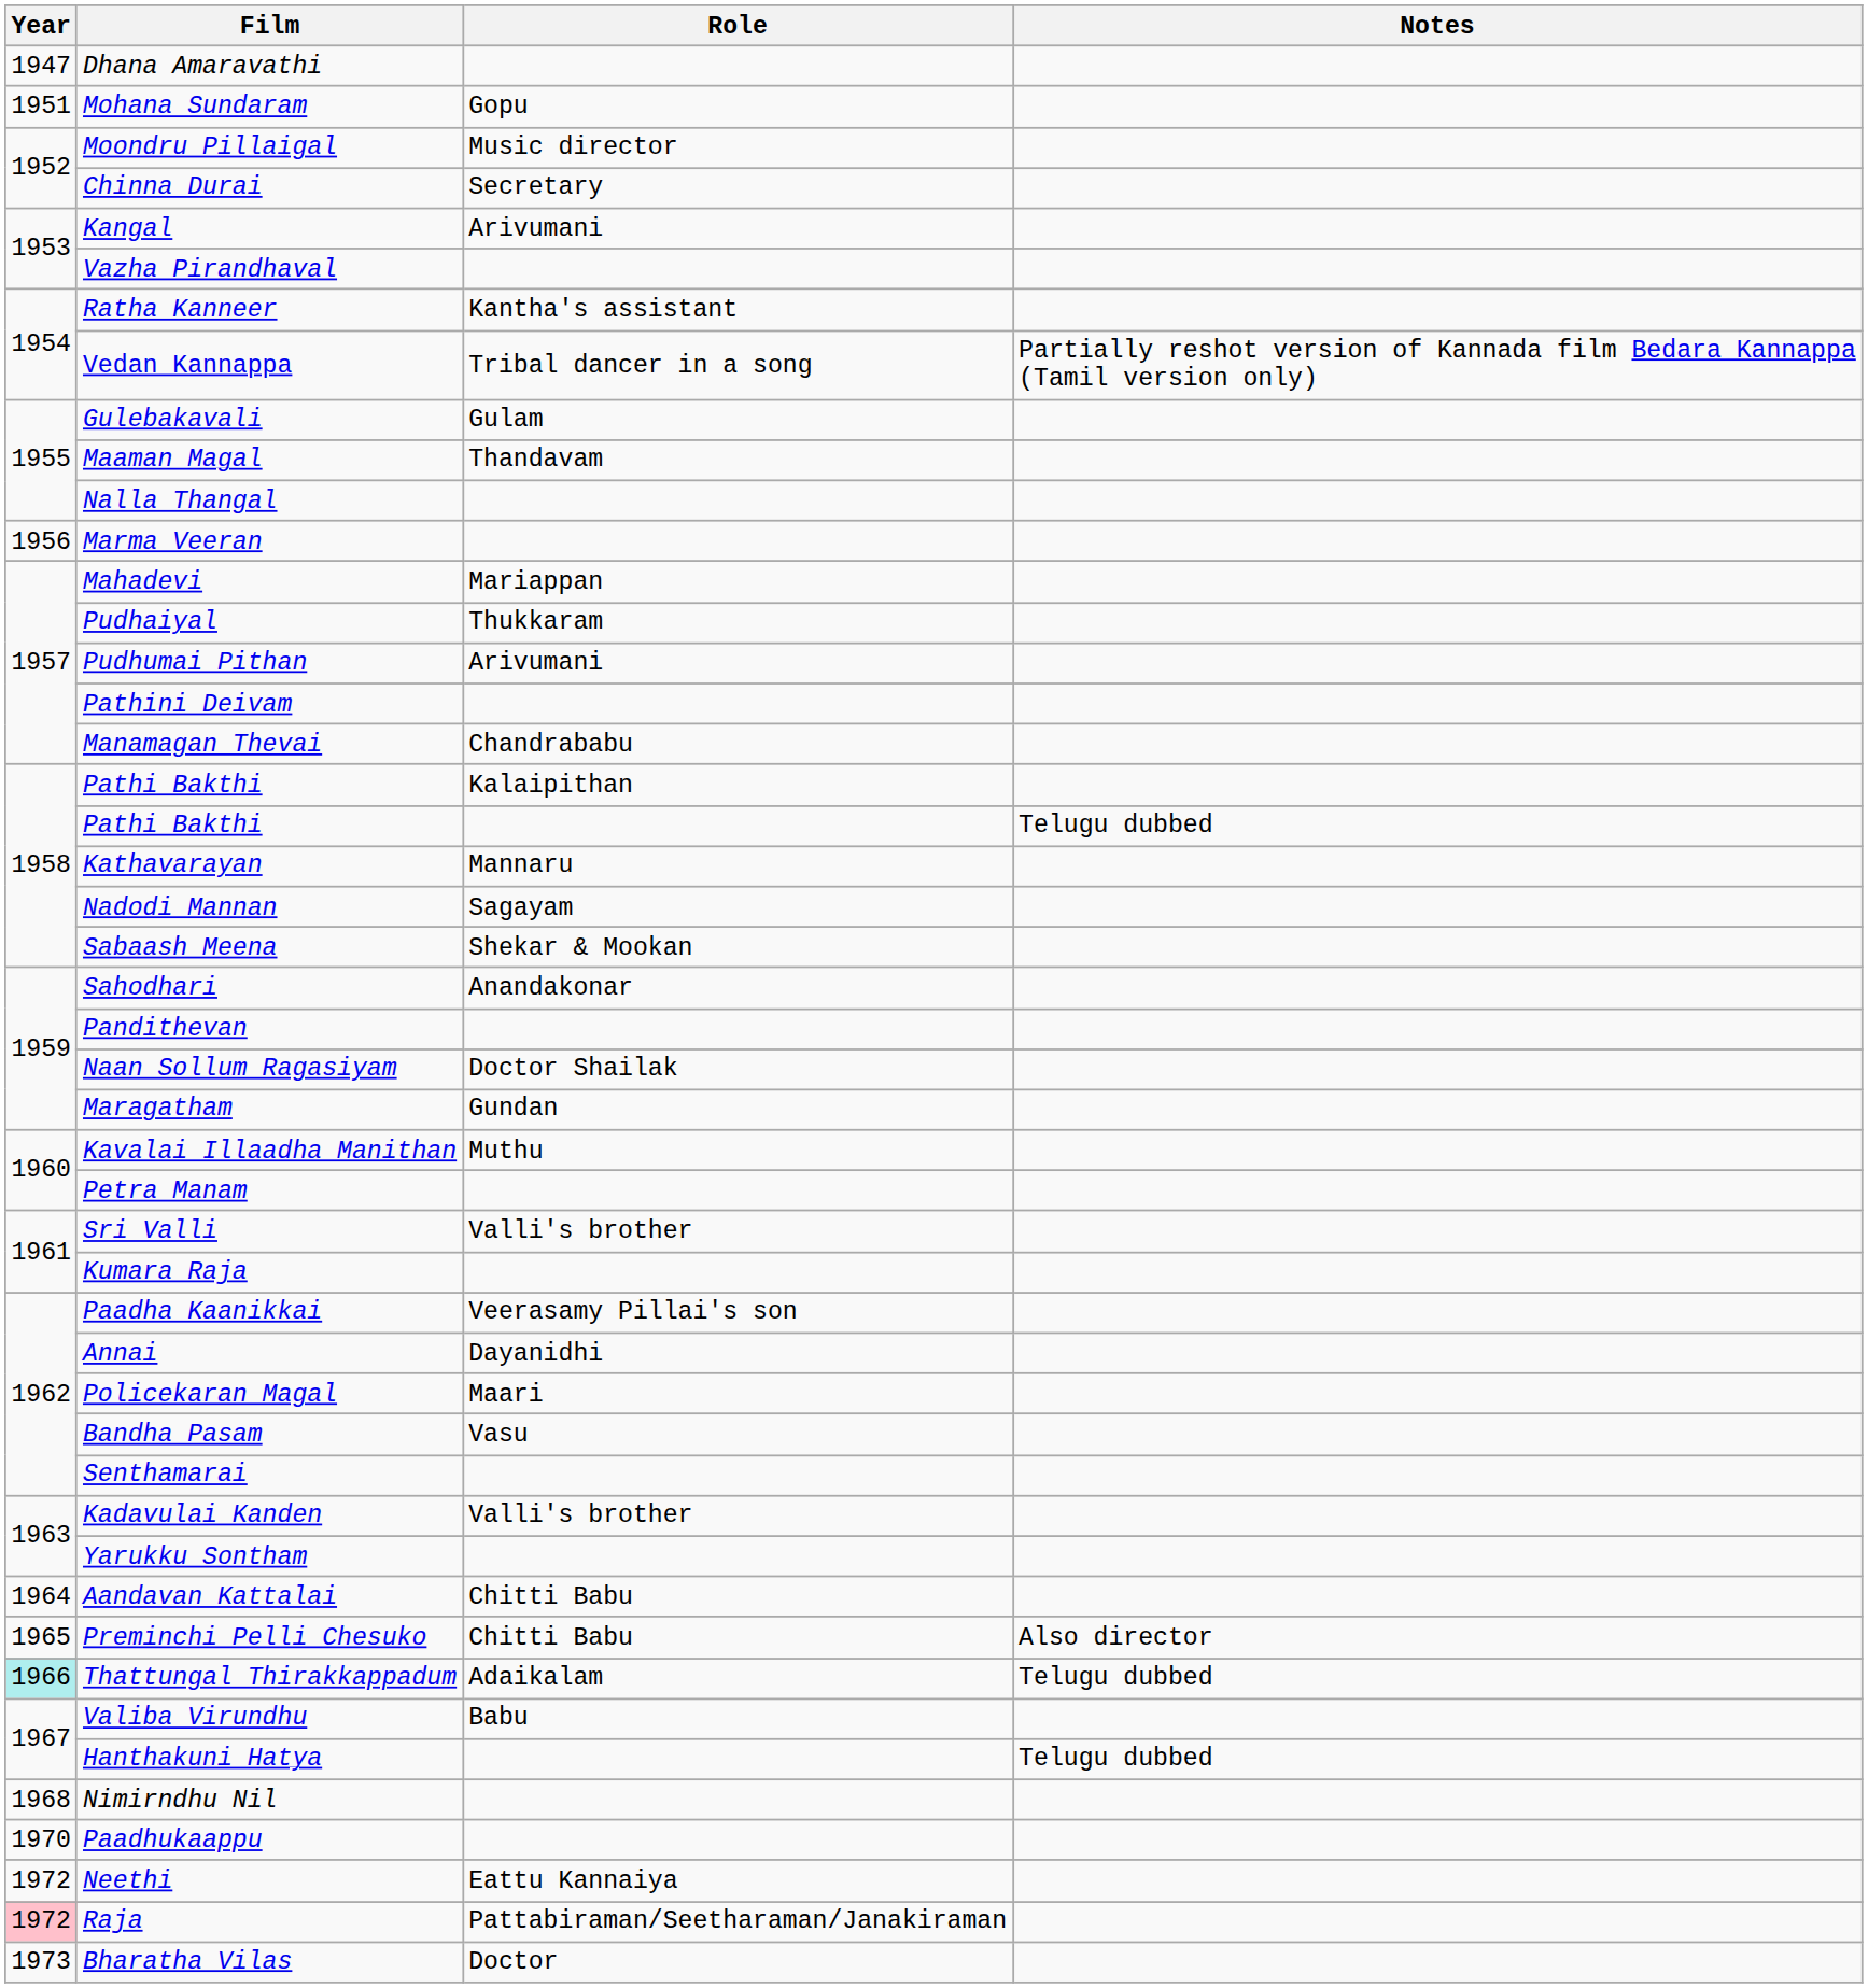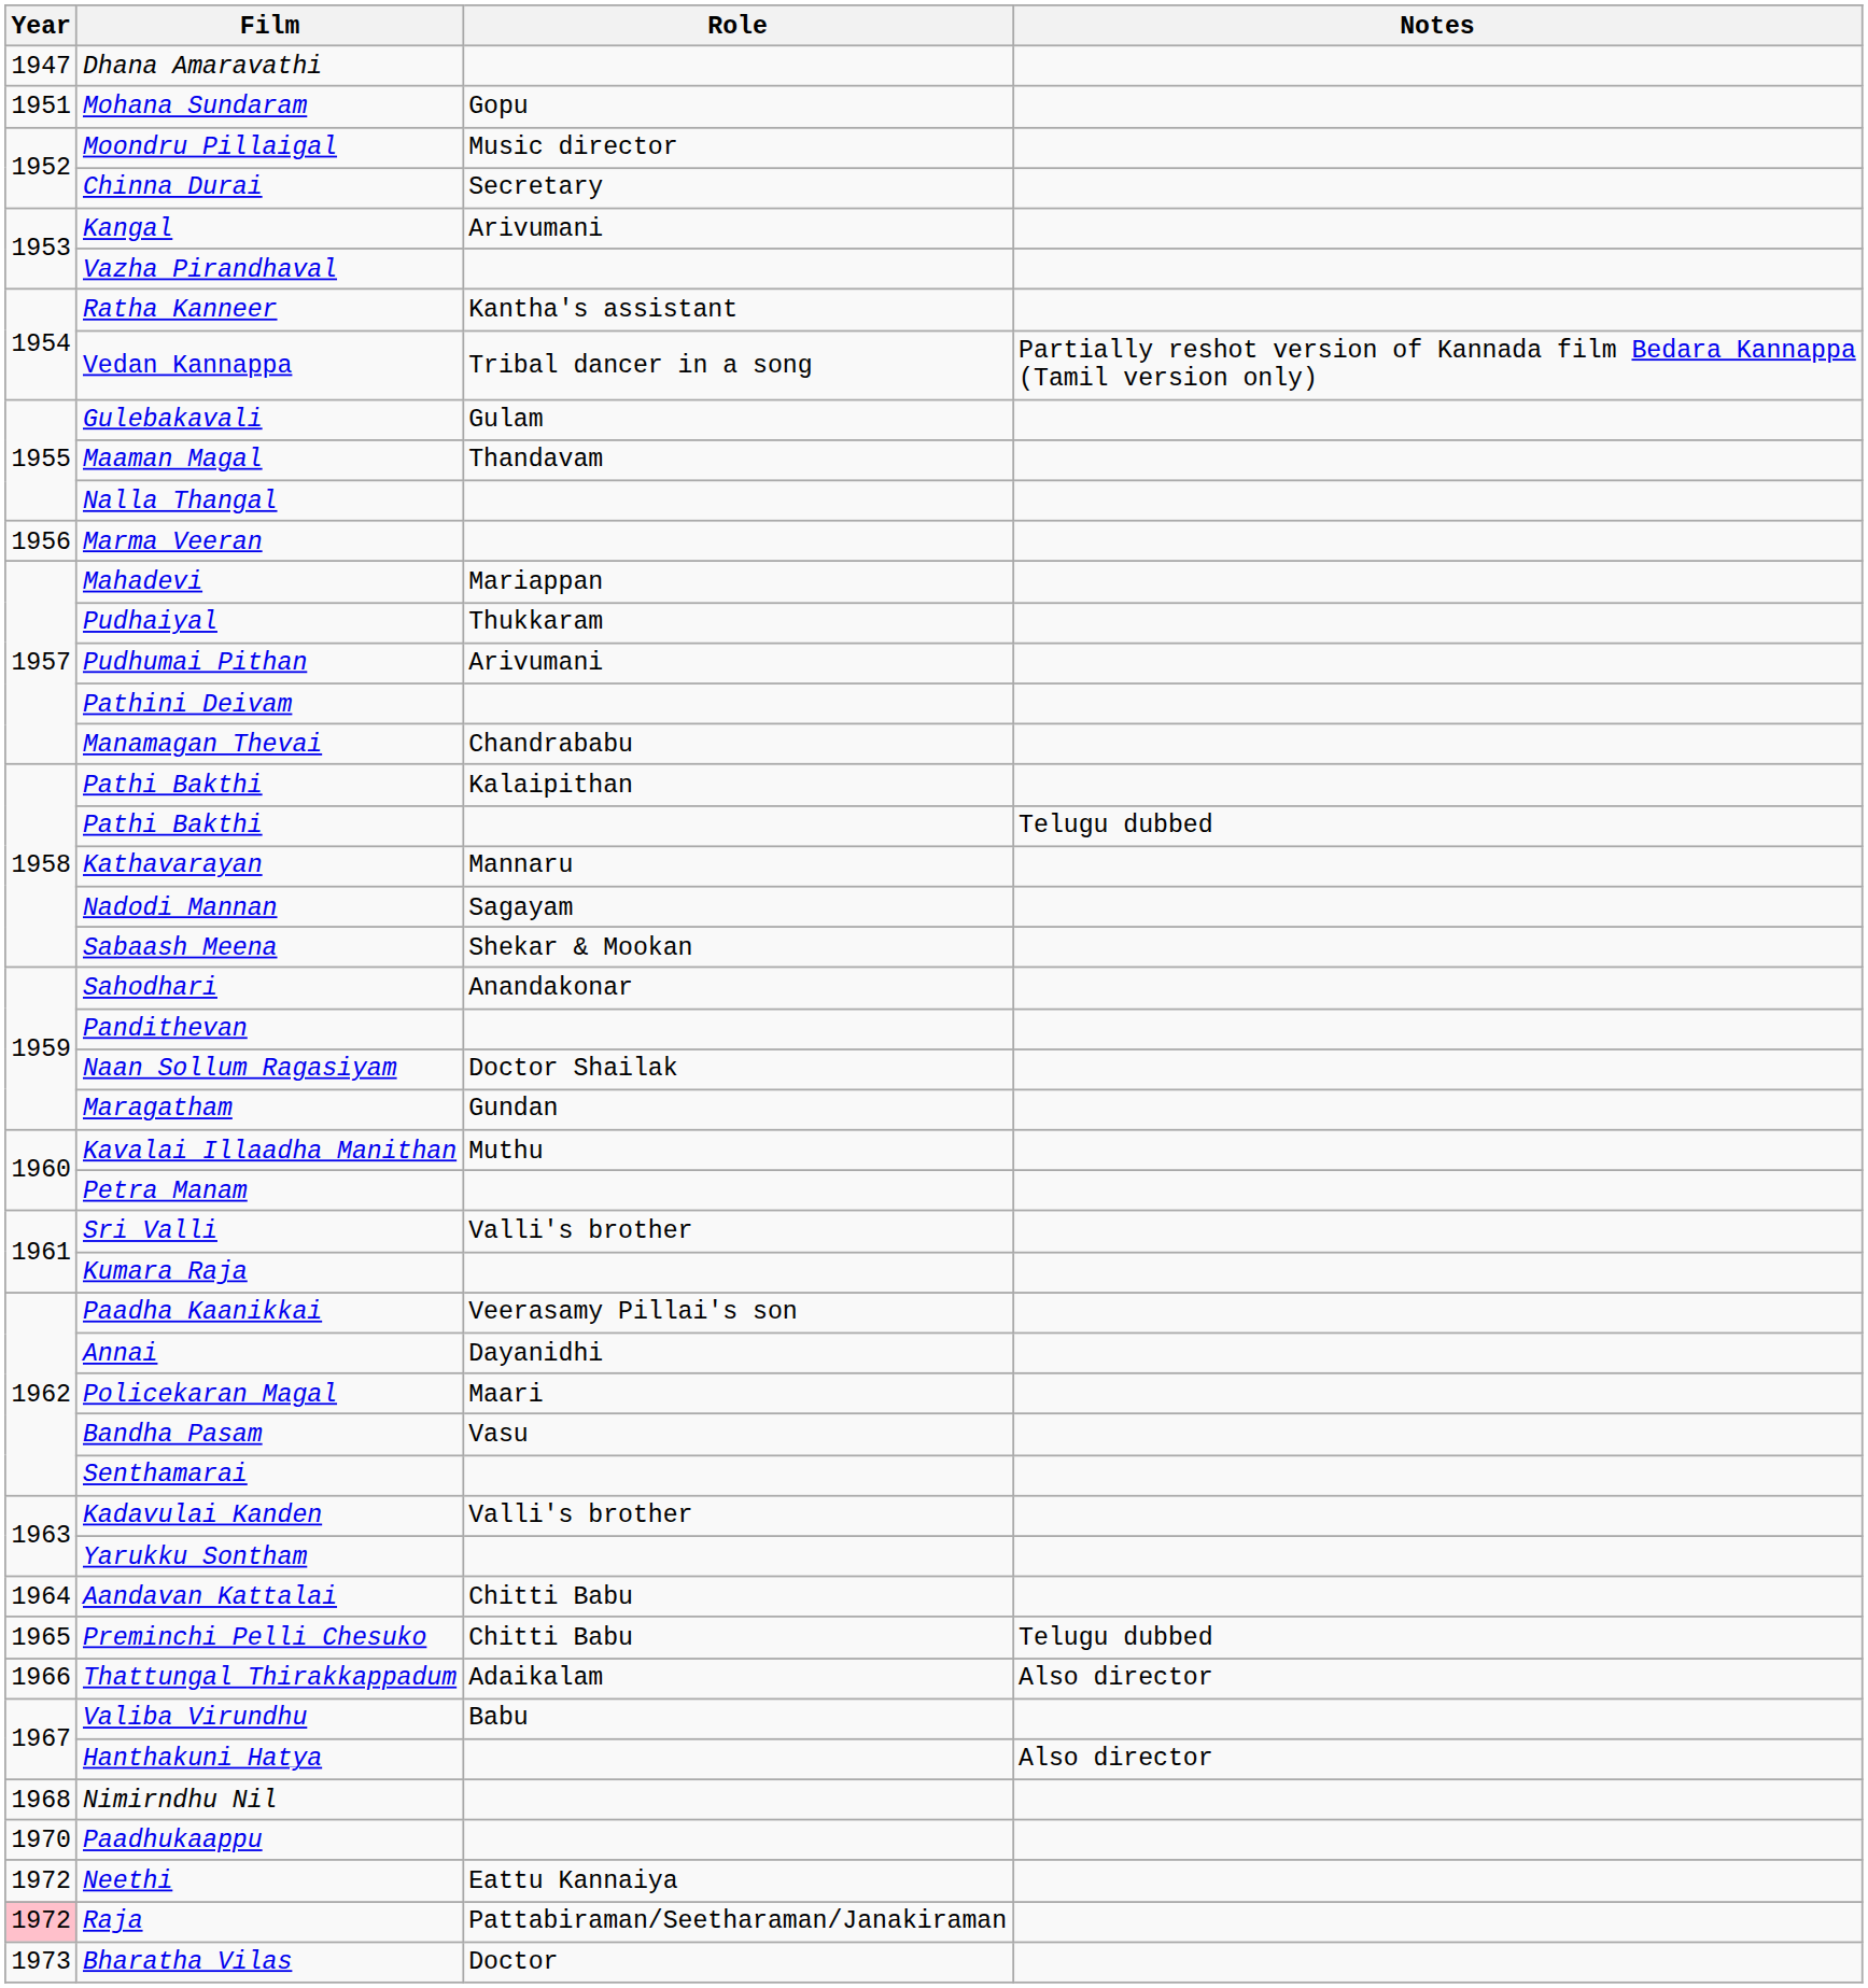 <table class="wikitable sortable">
 <tr>
 <th>Year</th>
 <th>Film</th>
 <th>Role</th>
 <th>Notes</th>
 </tr>
 <tr>
 <td>1947</td>
 <td><em>Dhana Amaravathi</em></td>
 <td></td>
 <td></td>
 </tr>
 <tr>
 <td>1951</td>
 <td><em><a href='#'>Mohana Sundaram</a></em></td>
 <td>Gopu</td>
 <td></td>
 </tr>
 <tr>
 <td rowspan="2">1952</td>
 <td><em><a href='#'>Moondru Pillaigal</a></em></td>
 <td>Music director</td>
 <td></td>
 </tr>
 <tr>
 <td><em><a href='#'>Chinna Durai</a></em></td>
 <td>Secretary</td>
 <td></td>
 </tr>
 <tr>
 <td rowspan="2">1953</td>
 <td><em><a href='#'>Kangal</a></em></td>
 <td>Arivumani</td>
 <td></td>
 </tr>
 <tr>
 <td><em><a href='#'>Vazha Pirandhaval</a></em></td>
 <td></td>
 <td></td>
 </tr>
 <tr>
 <td rowspan="2">1954</td>
 <td><em><a href='#'>Ratha Kanneer</a></em></td>
 <td>Kantha's assistant</td>
 <td></td>
 </tr>
 <tr>
 <td><a href='#'>Vedan Kannappa</a></td>
 <td>Tribal dancer in a song</td>
 <td>Partially reshot version of Kannada film <a href='#'>Bedara Kannappa</a><br>(Tamil version only)</td>
 </tr>
 <tr>
 <td rowspan="3">1955</td>
 <td><em><a href='#'>Gulebakavali</a></em></td>
 <td>Gulam</td>
 <td></td>
 </tr>
 <tr>
 <td><em><a href='#'>Maaman Magal</a></em></td>
 <td>Thandavam</td>
 <td></td>
 </tr>
 <tr>
 <td><em><a href='#'>Nalla Thangal</a></em></td>
 <td></td>
 <td></td>
 </tr>
 <tr>
 <td>1956</td>
 <td><em><a href='#'>Marma Veeran</a></em></td>
 <td></td>
 <td></td>
 </tr>
 <tr>
 <td rowspan="5">1957</td>
 <td><em><a href='#'>Mahadevi</a></em></td>
 <td>Mariappan</td>
 <td></td>
 </tr>
 <tr>
 <td><em><a href='#'>Pudhaiyal</a></em></td>
 <td>Thukkaram</td>
 <td></td>
 </tr>
 <tr>
 <td><em><a href='#'>Pudhumai Pithan</a></em></td>
 <td>Arivumani</td>
 <td></td>
 </tr>
 <tr>
 <td><em><a href='#'>Pathini Deivam</a></em></td>
 <td></td>
 <td></td>
 </tr>
 <tr>
 <td><em><a href='#'>Manamagan Thevai</a></em></td>
 <td>Chandrababu</td>
 <td></td>
 </tr>
 <tr>
 <td rowspan="5">1958</td>
 <td><em><a href='#'>Pathi Bakthi</a></em></td>
 <td>Kalaipithan</td>
 <td></td>
 </tr>
 <tr>
 <td><em><a href='#'>Pathi Bakthi</a></em></td>
 <td></td>
 <td>Telugu dubbed</td>
 </tr>
 <tr>
 <td><em><a href='#'>Kathavarayan</a></em></td>
 <td>Mannaru</td>
 <td></td>
 </tr>
 <tr>
 <td><em><a href='#'>Nadodi Mannan</a></em></td>
 <td>Sagayam</td>
 <td></td>
 </tr>
 <tr>
 <td><em><a href='#'>Sabaash Meena</a></em></td>
 <td>Shekar & Mookan</td>
 <td></td>
 </tr>
 <tr>
 <td rowspan="4">1959</td>
 <td><em><a href='#'>Sahodhari</a></em></td>
 <td>Anandakonar</td>
 <td></td>
 </tr>
 <tr>
 <td><em><a href='#'>Pandithevan</a></em></td>
 <td></td>
 <td></td>
 </tr>
 <tr>
 <td><em><a href='#'>Naan Sollum Ragasiyam</a></em></td>
 <td>Doctor Shailak</td>
 <td></td>
 </tr>
 <tr>
 <td><em><a href='#'>Maragatham</a></em></td>
 <td>Gundan</td>
 <td></td>
 </tr>
 <tr>
 <td rowspan="2">1960</td>
 <td><em><a href='#'>Kavalai Illaadha Manithan</a></em></td>
 <td>Muthu</td>
 <td></td>
 </tr>
 <tr>
 <td><em><a href='#'>Petra Manam</a></em></td>
 <td></td>
 <td></td>
 </tr>
 <tr>
 <td rowspan="2">1961</td>
 <td><em><a href='#'>Sri Valli</a></em></td>
 <td>Valli's brother</td>
 <td></td>
 </tr>
 <tr>
 <td><em><a href='#'>Kumara Raja</a></em></td>
 <td></td>
 <td></td>
 </tr>
 <tr>
 <td rowspan="5">1962</td>
 <td><em><a href='#'>Paadha Kaanikkai</a></em></td>
 <td>Veerasamy Pillai's son</td>
 <td></td>
 </tr>
 <tr>
 <td><em><a href='#'>Annai</a></em></td>
 <td>Dayanidhi</td>
 <td></td>
 </tr>
 <tr>
 <td><em><a href='#'>Policekaran Magal</a></em></td>
 <td>Maari</td>
 <td></td>
 </tr>
 <tr>
 <td><em><a href='#'>Bandha Pasam</a></em></td>
 <td>Vasu</td>
 <td></td>
 </tr>
 <tr>
 <td><em><a href='#'>Senthamarai</a></em></td>
 <td></td>
 <td></td>
 </tr>
 <tr>
 <td rowspan="2">1963</td>
 <td><em><a href='#'>Kadavulai Kanden</a></em></td>
 <td>Valli's brother</td>
 <td></td>
 </tr>
 <tr>
 <td><em><a href='#'>Yarukku Sontham</a></em></td>
 <td></td>
 <td></td>
 </tr>
 <tr>
 <td>1964</td>
 <td><em><a href='#'>Aandavan Kattalai</a></em></td>
 <td>Chitti Babu</td>
 <td></td>
 </tr>
 <tr>
 <td>1965</td>
 <td><em><a href='#'>Preminchi Pelli Chesuko</a></em></td>
 <td>Chitti Babu</td>
-<td>Also director</td>
+<td>Telugu dubbed</td>
 </tr>
 <tr>
-<td style="background: paleturquoise;">1966</td>
+<td>1966</td>
 <td><em><a href='#'>Thattungal Thirakkappadum</a></em></td>
 <td>Adaikalam</td>
-<td>Telugu dubbed</td>
+<td>Also director</td>
 </tr>
 <tr>
 <td rowspan="2">1967</td>
 <td><em><a href='#'>Valiba Virundhu</a></em></td>
 <td>Babu</td>
 <td></td>
 </tr>
 <tr>
 <td><em><a href='#'>Hanthakuni Hatya</a></em></td>
 <td></td>
-<td>Telugu dubbed</td>
+<td>Also director</td>
 </tr>
 <tr>
 <td>1968</td>
 <td><em>Nimirndhu Nil</em></td>
 <td></td>
 <td></td>
 </tr>
 <tr>
 <td>1970</td>
 <td><em><a href='#'>Paadhukaappu</a></em></td>
 <td></td>
 <td></td>
 </tr>
 <tr>
 <td>1972</td>
 <td><em><a href='#'>Neethi</a></em></td>
 <td>Eattu Kannaiya</td>
 <td></td>
 </tr>
 <tr>
 <td style="background: pink;">1972</td>
 <td><em><a href='#'>Raja</a></em></td>
 <td>Pattabiraman/Seetharaman/Janakiraman</td>
 <td></td>
 </tr>
 <tr>
 <td>1973</td>
 <td><em><a href='#'>Bharatha Vilas</a></em></td>
 <td>Doctor</td>
 <td></td>
 </tr>
 </table>
